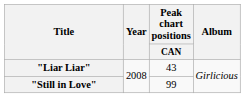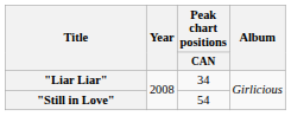 <table class="wikitable plainrowheaders" style="text-align:center;">
 <tr>
 <th scope="col" rowspan="2" style="width:11em;">Title</th>
 <th scope="col" rowspan="2">Year</th>
 <th scope="col" colspan="1">Peak chart positions</th>
 <th scope="col" rowspan="2">Album</th>
 </tr>
 <tr>
 <th scope="col" style="width:2.5em;font-size:90%;">CAN</th>
 </tr>
 <tr>
 <th scope="row">"Liar Liar"<br></th>
 <td rowspan="2">2008</td>
-<td>43</td>
+<td>34</td>
 <td rowspan="2"><em>Girlicious</em></td>
 </tr>
 <tr>
 <th scope="row">"Still in Love"<br></th>
-<td>99</td>
+<td>54</td>
 </tr>
 </table>
